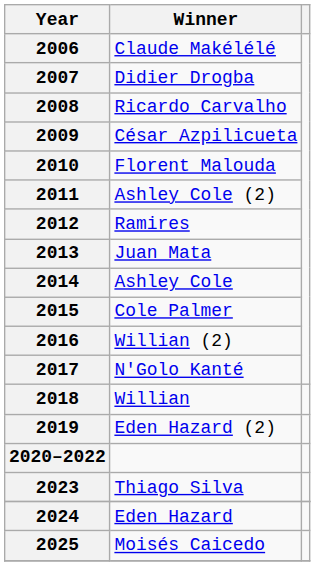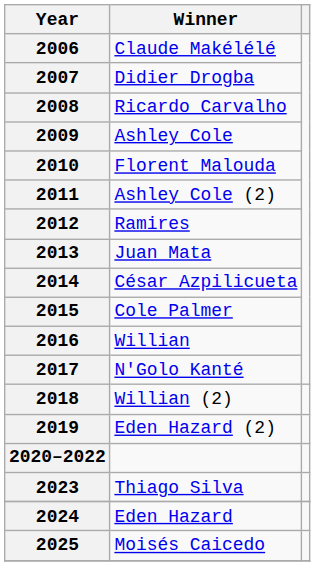 <table class="wikitable plainrowheaders">
 <tr>
 <th scope="col">Year</th>
 <th scope="col">Winner</th>
 <th scope="col" class="unsortable"></th>
 </tr>
 <tr>
 <th scope="row">2006</th>
 <td> <a href='#'>Claude Makélélé</a></td>
 <td rowspan="12" style="text-align:center;"></td>
 </tr>
 <tr>
 <th scope="row">2007</th>
 <td> <a href='#'>Didier Drogba</a></td>
 </tr>
 <tr>
 <th scope="row">2008</th>
 <td> <a href='#'>Ricardo Carvalho</a></td>
 </tr>
 <tr>
 <th scope="row">2009</th>
-<td> <a href='#'>César Azpilicueta</a></td>
+<td> <a href='#'>Ashley Cole</a></td>
 </tr>
 <tr>
 <th scope="row">2010</th>
 <td> <a href='#'>Florent Malouda</a></td>
 </tr>
 <tr>
 <th scope="row">2011</th>
 <td> <a href='#'>Ashley Cole</a> (2)</td>
 </tr>
 <tr>
 <th scope="row">2012</th>
 <td> <a href='#'>Ramires</a></td>
 </tr>
 <tr>
 <th scope="row">2013</th>
 <td> <a href='#'>Juan Mata</a></td>
 </tr>
 <tr>
 <th scope="row">2014</th>
-<td> <a href='#'>Ashley Cole</a></td>
+<td> <a href='#'>César Azpilicueta</a></td>
 </tr>
 <tr>
 <th scope="row">2015</th>
 <td> <a href='#'>Cole Palmer</a></td>
 </tr>
 <tr>
 <th scope="row">2016</th>
-<td> <a href='#'>Willian</a> (2)</td>
+<td> <a href='#'>Willian</a></td>
 </tr>
 <tr>
 <th scope="row">2017</th>
 <td> <a href='#'>N'Golo Kanté</a></td>
 </tr>
 <tr>
 <th scope="row">2018</th>
-<td> <a href='#'>Willian</a></td>
+<td> <a href='#'>Willian</a> (2)</td>
 <td style="text-align:center;"></td>
 </tr>
 <tr>
 <th scope="row">2019</th>
 <td> <a href='#'>Eden Hazard</a> (2)</td>
 <td style="text-align:center;"></td>
 </tr>
 <tr>
 <th scope="row">2020–2022</th>
 <td></td>
 <td style="text-align:center;"></td>
 </tr>
 <tr>
 <th scope="row">2023</th>
 <td> <a href='#'>Thiago Silva</a></td>
 <td style="text-align:center;"></td>
 </tr>
 <tr>
 </tr>
 <tr>
 <th scope="row">2024</th>
 <td> <a href='#'>Eden Hazard</a></td>
 <td style="text-align:center;"></td>
 </tr>
 <tr>
 <th scope="row">2025</th>
 <td> <a href='#'>Moisés Caicedo</a></td>
 <td style="text-align:center;"></td>
 </tr>
 <tr>
 </tr>
 </table>
